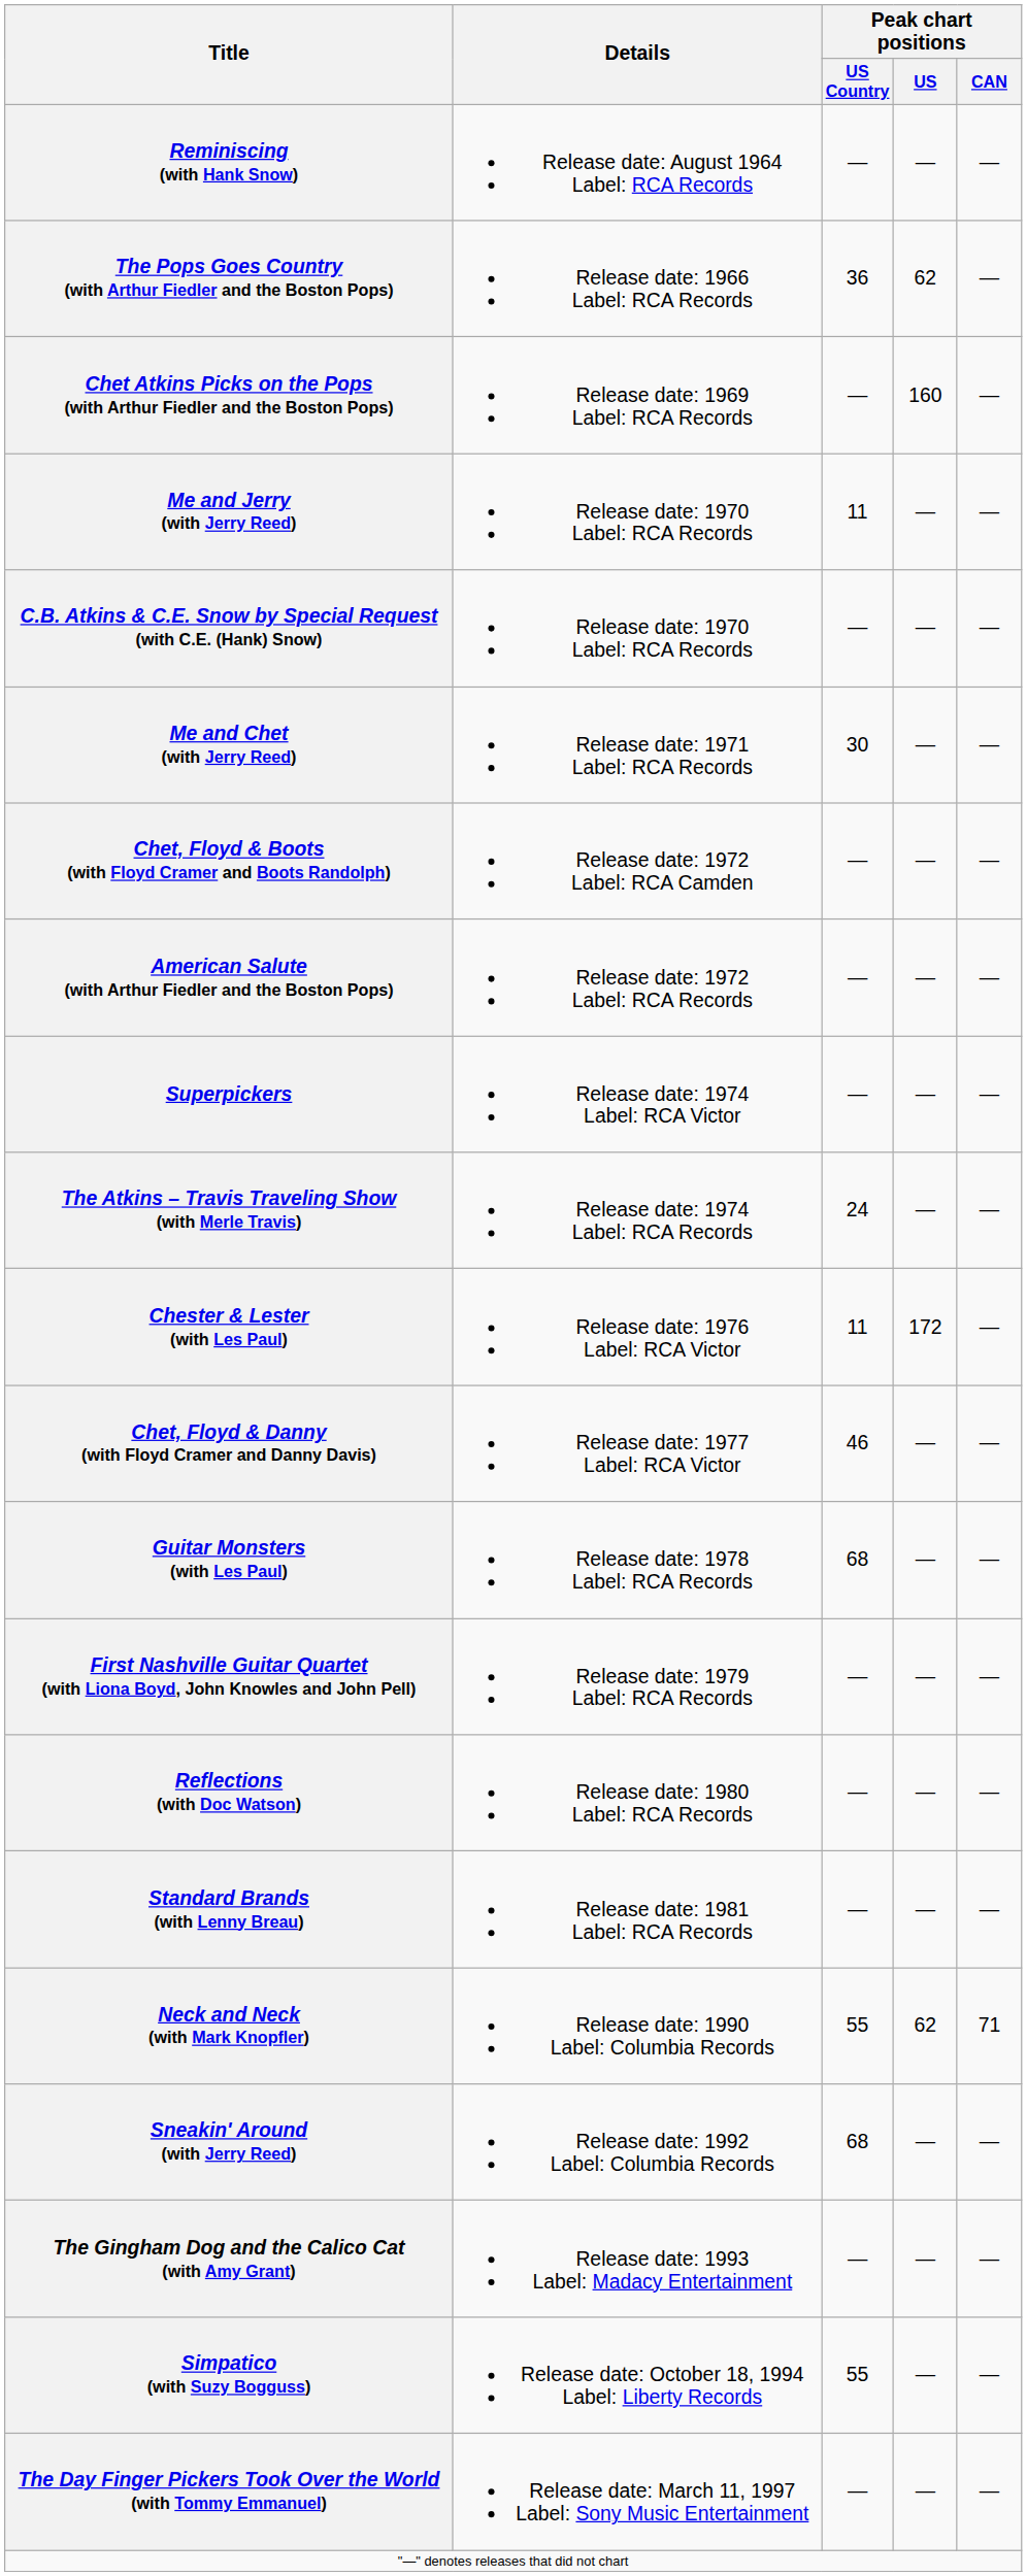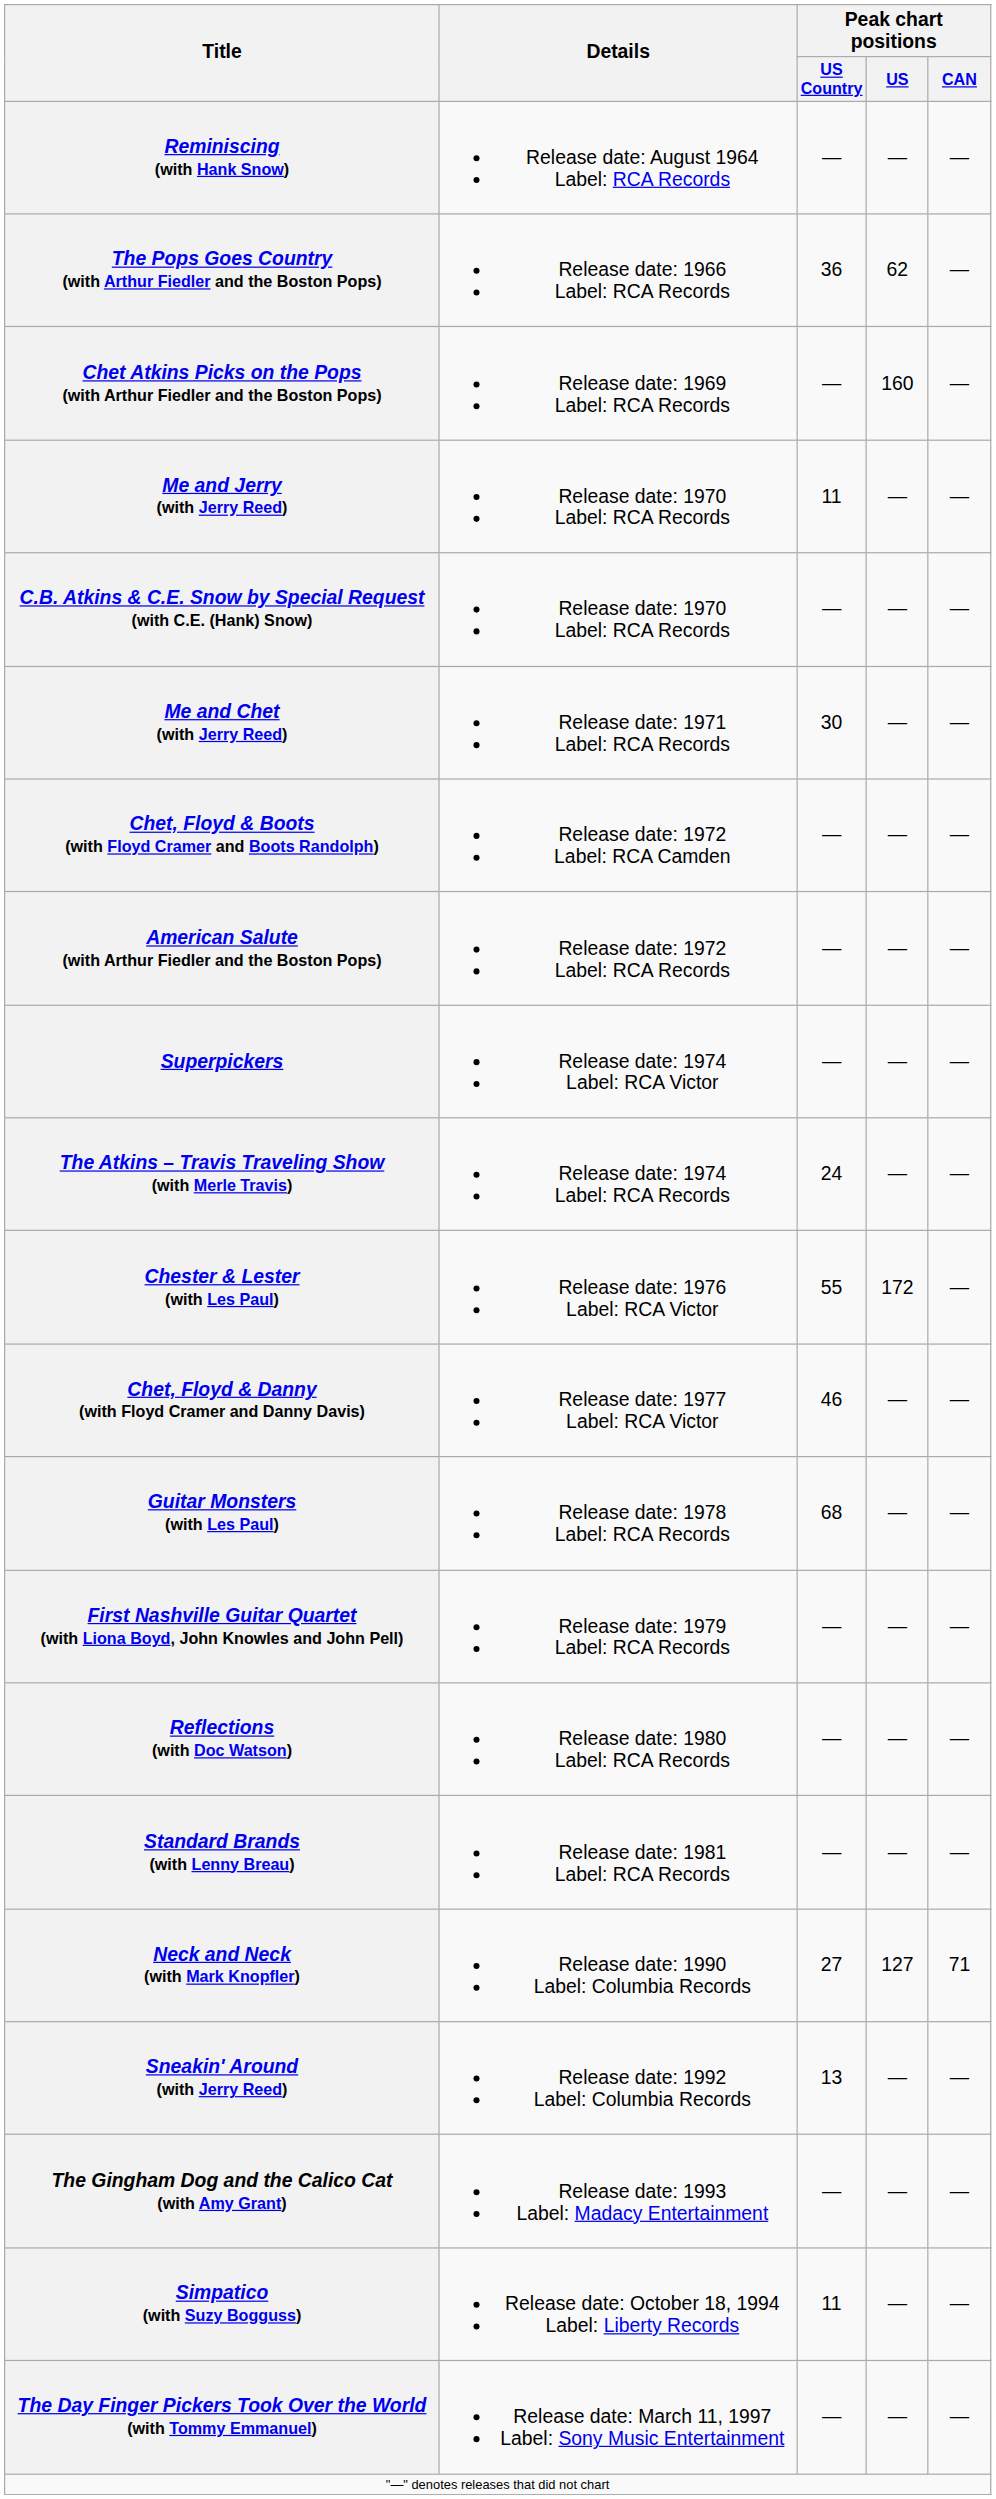 <table class="wikitable plainrowheaders" style="text-align:center;">
 <tr>
 <th rowspan="2" style="width:22em;">Title</th>
 <th rowspan="2" style="width:18em;">Details</th>
 <th colspan="3">Peak chart positions</th>
 </tr>
 <tr style="font-size:smaller;">
 <th width="45"><a href='#'>US Country</a></th>
 <th width="45"><a href='#'>US</a></th>
 <th width="45"><a href='#'>CAN</a></th>
 </tr>
 <tr>
 <th scope="row"><em><a href='#'>Reminiscing</a></em><br><small>(with <a href='#'>Hank Snow</a>)</small></th>
 <td><br><ul><li>Release date: August 1964</li><li>Label: <a href='#'>RCA Records</a></li></ul></td>
 <td>—</td>
 <td>—</td>
 <td>—</td>
 </tr>
 <tr>
 <th scope="row"><em><a href='#'>The Pops Goes Country</a></em><br><small>(with <a href='#'>Arthur Fiedler</a> and the Boston Pops)</small></th>
 <td><br><ul><li>Release date: 1966</li><li>Label: RCA Records</li></ul></td>
 <td>36</td>
 <td>62</td>
 <td>—</td>
 </tr>
 <tr>
 <th scope="row"><em><a href='#'>Chet Atkins Picks on the Pops</a></em><br><small>(with Arthur Fiedler and the Boston Pops)</small></th>
 <td><br><ul><li>Release date: 1969</li><li>Label: RCA Records</li></ul></td>
 <td>—</td>
 <td>160</td>
 <td>—</td>
 </tr>
 <tr>
 <th scope="row"><em><a href='#'>Me and Jerry</a></em><br><small>(with <a href='#'>Jerry Reed</a>)</small></th>
 <td><br><ul><li>Release date: 1970</li><li>Label: RCA Records</li></ul></td>
 <td>11</td>
 <td>—</td>
 <td>—</td>
 </tr>
 <tr>
 <th scope="row"><em><a href='#'>C.B. Atkins & C.E. Snow by Special Request</a></em><br><small>(with C.E. (Hank) Snow)</small></th>
 <td><br><ul><li>Release date: 1970</li><li>Label: RCA Records</li></ul></td>
 <td>—</td>
 <td>—</td>
 <td>—</td>
 </tr>
 <tr>
 <th scope="row"><em><a href='#'>Me and Chet</a></em><br><small>(with <a href='#'>Jerry Reed</a>)</small></th>
 <td><br><ul><li>Release date: 1971</li><li>Label: RCA Records</li></ul></td>
 <td>30</td>
 <td>—</td>
 <td>—</td>
 </tr>
 <tr>
 <th scope="row"><em><a href='#'>Chet, Floyd & Boots</a></em><br><small>(with <a href='#'>Floyd Cramer</a> and <a href='#'>Boots Randolph</a>)</small></th>
 <td><br><ul><li>Release date: 1972</li><li>Label: RCA Camden</li></ul></td>
 <td>—</td>
 <td>—</td>
 <td>—</td>
 </tr>
 <tr>
 <th scope="row"><em><a href='#'>American Salute</a></em><br><small>(with Arthur Fiedler and the Boston Pops)</small></th>
 <td><br><ul><li>Release date: 1972</li><li>Label: RCA Records</li></ul></td>
 <td>—</td>
 <td>—</td>
 <td>—</td>
 </tr>
 <tr>
 <th scope="row"><em><a href='#'>Superpickers</a></em></th>
 <td><br><ul><li>Release date: 1974</li><li>Label: RCA Victor</li></ul></td>
 <td>—</td>
 <td>—</td>
 <td>—</td>
 </tr>
 <tr>
 <th scope="row"><em><a href='#'>The Atkins – Travis Traveling Show</a></em><br><small>(with <a href='#'>Merle Travis</a>)</small></th>
 <td><br><ul><li>Release date: 1974</li><li>Label: RCA Records</li></ul></td>
 <td>24</td>
 <td>—</td>
 <td>—</td>
 </tr>
 <tr>
 <th scope="row"><em><a href='#'>Chester & Lester</a></em><br><small>(with <a href='#'>Les Paul</a>)</small></th>
 <td><br><ul><li>Release date: 1976</li><li>Label: RCA Victor</li></ul></td>
-<td>11</td>
+<td>55</td>
 <td>172</td>
 <td>—</td>
 </tr>
 <tr>
 <th scope="row"><em><a href='#'>Chet, Floyd & Danny</a></em><br><small>(with Floyd Cramer and Danny Davis)</small></th>
 <td><br><ul><li>Release date: 1977</li><li>Label: RCA Victor</li></ul></td>
 <td>46</td>
 <td>—</td>
 <td>—</td>
 </tr>
 <tr>
 <th scope="row"><em><a href='#'>Guitar Monsters</a></em><br><small>(with <a href='#'>Les Paul</a>)</small></th>
 <td><br><ul><li>Release date: 1978</li><li>Label: RCA Records</li></ul></td>
 <td>68</td>
 <td>—</td>
 <td>—</td>
 </tr>
 <tr>
 <th scope="row"><em><a href='#'>First Nashville Guitar Quartet</a></em><br><small>(with <a href='#'>Liona Boyd</a>, John Knowles and John Pell)</small></th>
 <td><br><ul><li>Release date: 1979</li><li>Label: RCA Records</li></ul></td>
 <td>—</td>
 <td>—</td>
 <td>—</td>
 </tr>
 <tr>
 <th scope="row"><em><a href='#'>Reflections</a></em><br><small>(with <a href='#'>Doc Watson</a>)</small></th>
 <td><br><ul><li>Release date: 1980</li><li>Label: RCA Records</li></ul></td>
 <td>—</td>
 <td>—</td>
 <td>—</td>
 </tr>
 <tr>
 <th scope="row"><em><a href='#'>Standard Brands</a></em><br><small>(with <a href='#'>Lenny Breau</a>)</small></th>
 <td><br><ul><li>Release date: 1981</li><li>Label: RCA Records</li></ul></td>
 <td>—</td>
 <td>—</td>
 <td>—</td>
 </tr>
 <tr>
 <th scope="row"><em><a href='#'>Neck and Neck</a></em><br><small>(with <a href='#'>Mark Knopfler</a>)</small></th>
 <td><br><ul><li>Release date: 1990</li><li>Label: Columbia Records</li></ul></td>
-<td>55</td>
-<td>62</td>
+<td>27</td>
+<td>127</td>
 <td>71</td>
 </tr>
 <tr>
 <th scope="row"><em><a href='#'>Sneakin' Around</a></em><br><small>(with <a href='#'>Jerry Reed</a>)</small></th>
 <td><br><ul><li>Release date: 1992</li><li>Label: Columbia Records</li></ul></td>
-<td>68</td>
+<td>13</td>
 <td>—</td>
 <td>—</td>
 </tr>
 <tr>
 <th scope="row"><em>The Gingham Dog and the Calico Cat</em><br><small>(with <a href='#'>Amy Grant</a>)</small></th>
 <td><br><ul><li>Release date: 1993</li><li>Label: <a href='#'>Madacy Entertainment</a></li></ul></td>
 <td>—</td>
 <td>—</td>
 <td>—</td>
 </tr>
 <tr>
 <th scope="row"><em><a href='#'>Simpatico</a></em><br><small>(with <a href='#'>Suzy Bogguss</a>)</small></th>
 <td><br><ul><li>Release date: October 18, 1994</li><li>Label: <a href='#'>Liberty Records</a></li></ul></td>
-<td>55</td>
+<td>11</td>
 <td>—</td>
 <td>—</td>
 </tr>
 <tr>
 <th scope="row"><em><a href='#'>The Day Finger Pickers Took Over the World</a></em><br><small>(with <a href='#'>Tommy Emmanuel</a>)</small></th>
 <td><br><ul><li>Release date: March 11, 1997</li><li>Label: <a href='#'>Sony Music Entertainment</a></li></ul></td>
 <td>—</td>
 <td>—</td>
 <td>—</td>
 </tr>
 <tr>
 <td colspan="5" style="font-size: 8pt">"—" denotes releases that did not chart</td>
 </tr>
 <tr>
 </tr>
 </table>
